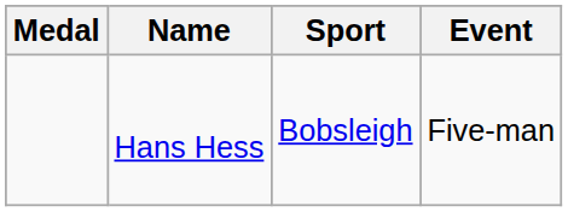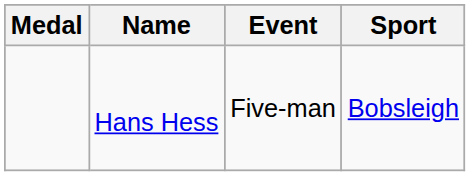 <table class="wikitable sortable" style="font-size:90%">
 <tr>
 <th>Medal</th>
 <th>Name</th>
+<th>Event</th>
 <th>Sport</th>
-<th>Event</th>
 </tr>
 <tr>
 <td></td>
 <td> <br>  <br> <a href='#'>Hans Hess</a> <br>  <br> </td>
+<td>Five-man</td>
 <td><a href='#'>Bobsleigh</a></td>
-<td>Five-man</td>
 </tr>
 </table>
